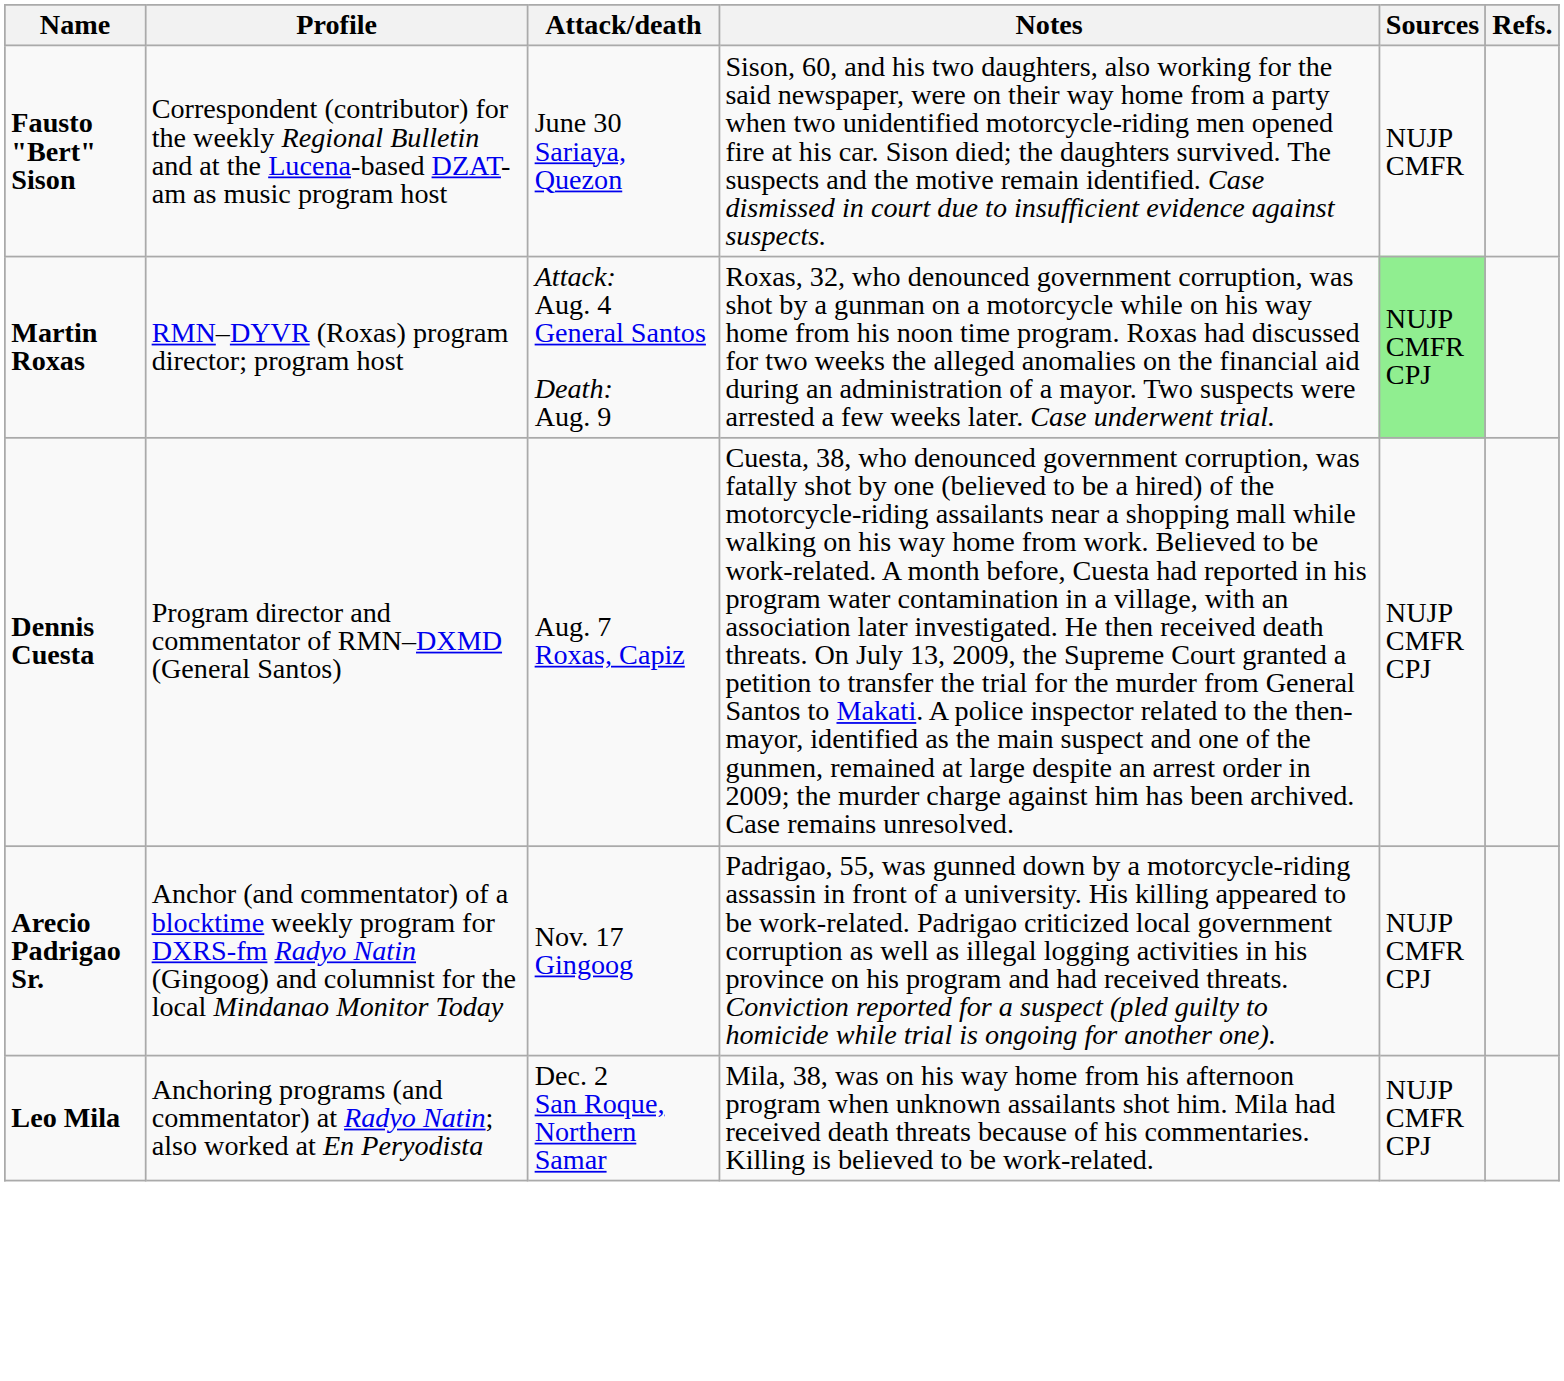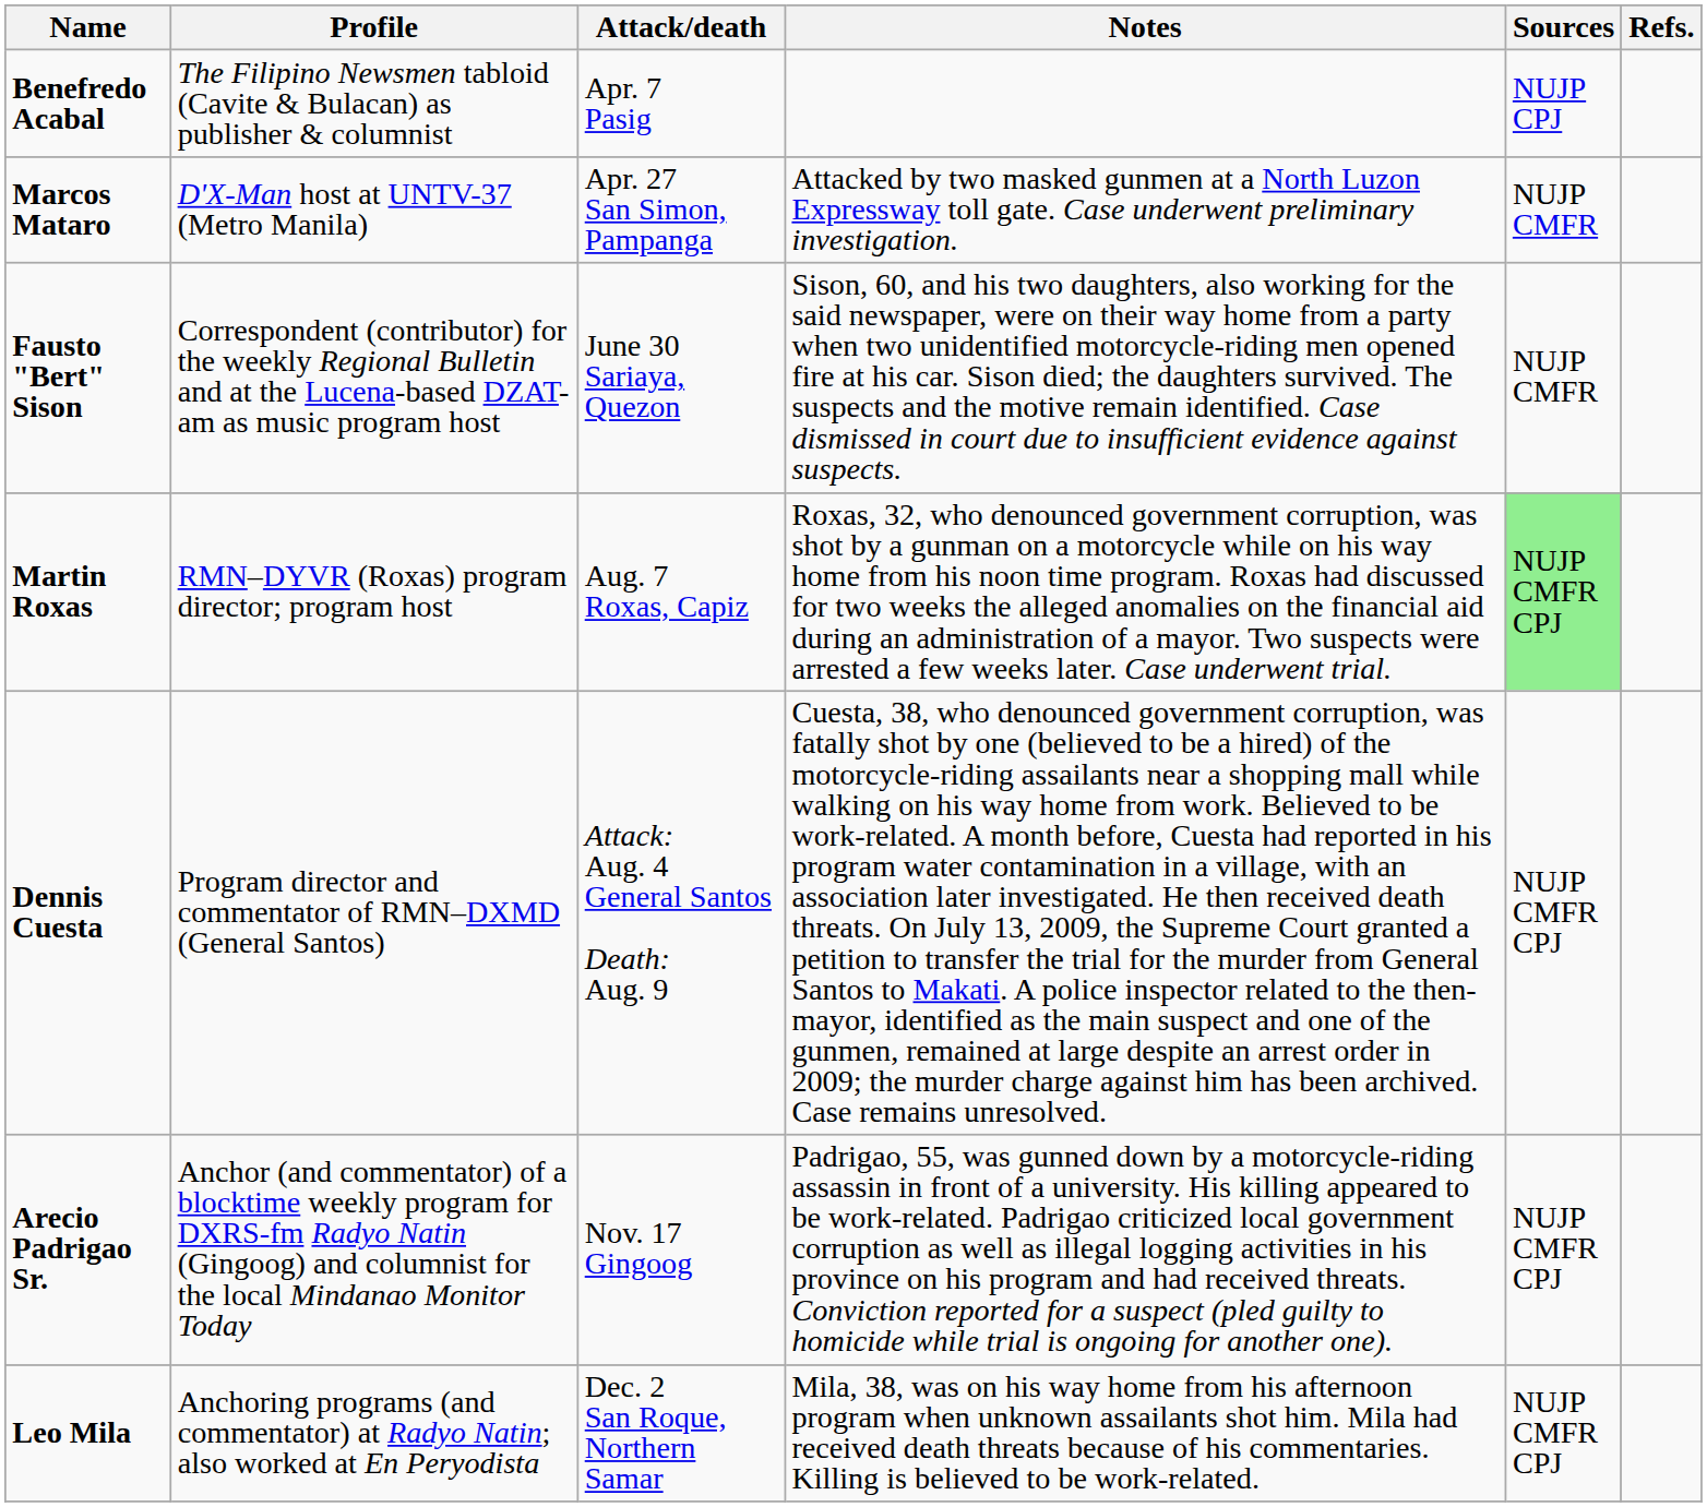 <table class="wikitable" style="line-height:1; width:100%;">
 <tr>
 <th>Name</th>
 <th>Profile</th>
 <th>Attack/death</th>
 <th style="width: 42.5%;">Notes</th>
 <th>Sources</th>
 <th>Refs.</th>
+</tr>
+<tr>
+<td><strong>Benefredo Acabal</strong></td>
+<td><em>The Filipino Newsmen</em> tabloid (Cavite & Bulacan) as publisher & columnist</td>
+<td>Apr. 7<br><a href='#'>Pasig </a></td>
+<td></td>
+<td><a href='#'>NUJP</a><br><a href='#'>CPJ</a></td>
+<td></td>
+</tr>
+<tr>
+<td><strong>Marcos Mataro</strong></td>
+<td><em><a href='#'>D'X-Man</a></em> host at <a href='#'>UNTV-37</a> (Metro Manila)<br></td>
+<td>Apr. 27<br><a href='#'>San Simon, Pampanga</a></td>
+<td>Attacked by two masked gunmen at a <a href='#'>North Luzon Expressway</a> toll gate. <em>Case underwent preliminary investigation.</em></td>
+<td>NUJP<br><a href='#'>CMFR</a></td>
+<td></td>
 </tr>
 <tr>
 <td><strong>Fausto "Bert" Sison</strong></td>
 <td>Correspondent (contributor) for the weekly <em>Regional Bulletin</em> and at the <a href='#'>Lucena</a>-based <a href='#'>DZAT</a>-am as music program host</td>
 <td>June 30<br><a href='#'>Sariaya, Quezon</a></td>
 <td>Sison, 60, and his two daughters, also working for the said newspaper, were on their way home from a party when two unidentified motorcycle-riding men opened fire at his car. Sison died; the daughters survived. The suspects and the motive remain identified. <em>Case dismissed in court due to insufficient evidence against suspects.</em></td>
 <td>NUJP<br>CMFR<br></td>
 <td></td>
 </tr>
 <tr>
 <td><strong>Martin Roxas</strong></td>
 <td><a href='#'>RMN</a>–<a href='#'>DYVR</a> (Roxas) program director; program host<br></td>
-<td><em>Attack:</em><br>Aug. 4<br><a href='#'>General Santos</a><br><br><em>Death:</em><br>Aug. 9</td>
+<td>Aug. 7<br><a href='#'>Roxas, Capiz</a></td>
 <td>Roxas, 32, who denounced government corruption, was shot by a gunman on a motorcycle while on his way home from his noon time program. Roxas had discussed for two weeks the alleged anomalies on the financial aid during an administration of a mayor. Two suspects were arrested a few weeks later. <em>Case underwent trial.</em></td>
 <td style="background: lightgreen;">NUJP<br>CMFR<br>CPJ</td>
 <td><br></td>
 </tr>
 <tr>
 <td><strong>Dennis Cuesta</strong></td>
 <td>Program director and commentator of RMN–<a href='#'>DXMD</a> (General Santos)</td>
-<td>Aug. 7<br><a href='#'>Roxas, Capiz</a></td>
+<td><em>Attack:</em><br>Aug. 4<br><a href='#'>General Santos</a><br><br><em>Death:</em><br>Aug. 9</td>
 <td>Cuesta, 38, who denounced government corruption, was fatally shot by one (believed to be a hired) of the motorcycle-riding assailants near a shopping mall while walking on his way home from work. Believed to be work-related. A month before, Cuesta had reported in his program water contamination in a village, with an association later investigated. He then received death threats. On July 13, 2009, the Supreme Court granted a petition to transfer the trial for the murder from General Santos to <a href='#'>Makati</a>. A police inspector related to the then-mayor, identified as the main suspect and one of the gunmen, remained at large despite an arrest order in 2009; the murder charge against him has been archived. Case remains unresolved.</td>
 <td>NUJP<br>CMFR<br>CPJ</td>
 <td><br><br></td>
 </tr>
 <tr>
 <td><strong>Arecio Padrigao Sr.</strong></td>
 <td>Anchor (and commentator) of a <a href='#'>blocktime</a> weekly program for <a href='#'>DXRS-fm</a> <em><a href='#'>Radyo Natin</a></em> (Gingoog) and columnist for the local <em>Mindanao Monitor Today</em></td>
 <td>Nov. 17<br><a href='#'>Gingoog</a></td>
 <td>Padrigao, 55, was gunned down by a motorcycle-riding assassin in front of a university. His killing appeared to be work-related. Padrigao criticized local government corruption as well as illegal logging activities in his province on his program and had received threats. <em>Conviction reported for a suspect (pled guilty to homicide while trial is ongoing for another one).</em></td>
 <td>NUJP<br>CMFR<br>CPJ</td>
 <td></td>
 </tr>
 <tr>
 <td><strong>Leo Mila</strong></td>
 <td>Anchoring programs (and commentator) at <em><a href='#'>Radyo Natin</a></em>; also worked at <em>En Peryodista</em></td>
 <td>Dec. 2<br><a href='#'>San Roque, Northern Samar</a></td>
 <td>Mila, 38, was on his way home from his afternoon program when unknown assailants shot him. Mila had received death threats because of his commentaries. Killing is believed to be work-related.</td>
 <td>NUJP<br>CMFR<br>CPJ</td>
 <td></td>
 </tr>
 </table>
